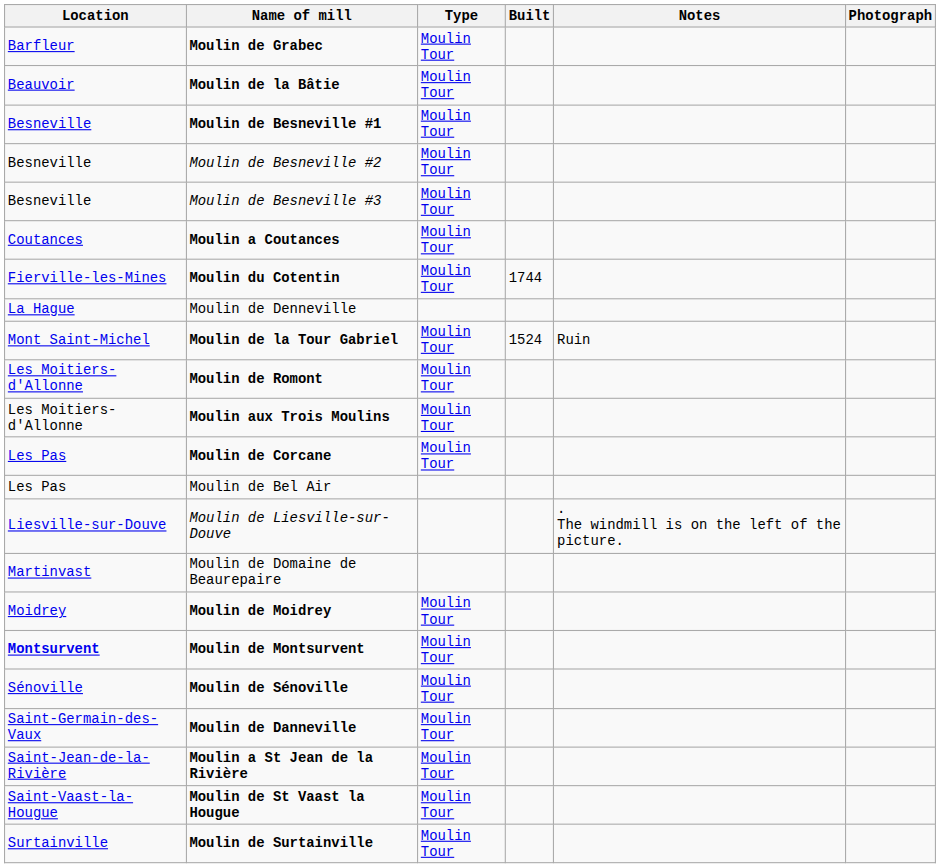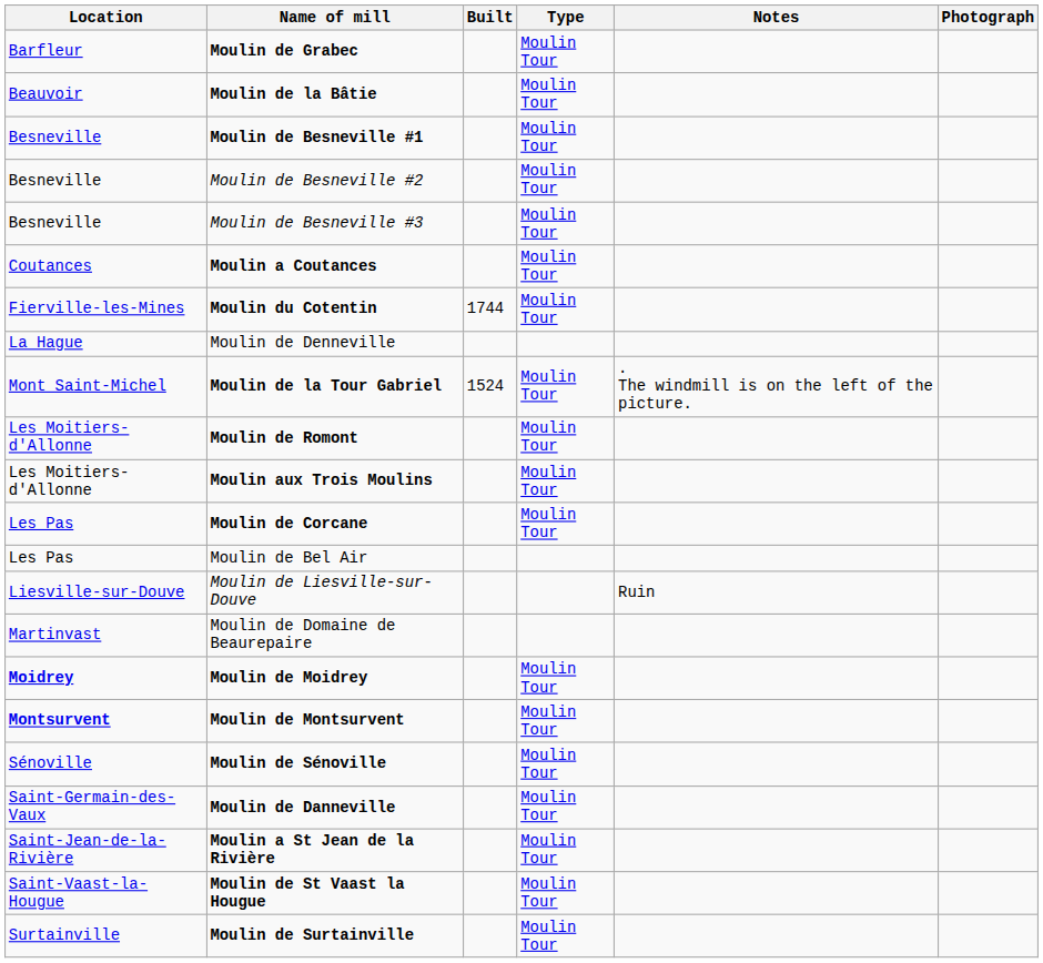 <table class="wikitable">
 <tr>
 <th>Location</th>
 <th>Name of mill</th>
+<th>Built</th>
 <th>Type</th>
-<th>Built</th>
 <th>Notes</th>
 <th>Photograph</th>
 </tr>
 <tr>
 <td><a href='#'>Barfleur</a></td>
 <td><strong>Moulin de Grabec</strong></td>
+<td></td>
 <td><a href='#'>Moulin Tour</a></td>
-<td></td>
 <td> </td>
 <td></td>
 </tr>
 <tr>
 <td><a href='#'>Beauvoir</a></td>
 <td><strong>Moulin de la Bâtie</strong></td>
+<td></td>
 <td><a href='#'>Moulin Tour</a></td>
-<td></td>
 <td> </td>
 <td></td>
 </tr>
 <tr>
 <td><a href='#'>Besneville</a></td>
 <td><strong>Moulin de Besneville #1</strong></td>
+<td></td>
 <td><a href='#'>Moulin Tour</a></td>
-<td></td>
 <td> </td>
 <td></td>
 </tr>
 <tr>
 <td>Besneville</td>
 <td><em>Moulin de Besneville #2</em></td>
+<td></td>
 <td><a href='#'>Moulin Tour</a></td>
-<td></td>
 <td> </td>
 <td></td>
 </tr>
 <tr>
 <td>Besneville</td>
 <td><em>Moulin de Besneville #3</em></td>
+<td></td>
 <td><a href='#'>Moulin Tour</a></td>
-<td></td>
 <td> </td>
 <td></td>
 </tr>
 <tr>
 <td><a href='#'>Coutances</a></td>
 <td><strong>Moulin a Coutances</strong></td>
+<td></td>
 <td><a href='#'>Moulin Tour</a></td>
-<td></td>
 <td> </td>
 <td></td>
 </tr>
 <tr>
 <td><a href='#'>Fierville-les-Mines</a></td>
 <td><strong>Moulin du Cotentin</strong></td>
+<td>1744</td>
 <td><a href='#'>Moulin Tour</a></td>
-<td>1744</td>
 <td> </td>
 <td></td>
 </tr>
 <tr>
 <td><a href='#'>La Hague</a></td>
 <td>Moulin de Denneville</td>
 <td></td>
 <td></td>
 <td></td>
 <td></td>
 </tr>
 <tr>
 <td><a href='#'>Mont Saint-Michel</a></td>
 <td><strong>Moulin de la Tour Gabriel</strong></td>
+<td>1524</td>
 <td><a href='#'>Moulin Tour</a></td>
-<td>1524</td>
-<td>Ruin</td>
+<td> .<br>The windmill is on the left of the picture.</td>
 <td></td>
 </tr>
 <tr>
 <td><a href='#'>Les Moitiers-d'Allonne</a></td>
 <td><strong>Moulin de Romont</strong></td>
+<td></td>
 <td><a href='#'>Moulin Tour</a></td>
-<td></td>
 <td> </td>
 <td></td>
 </tr>
 <tr>
 <td>Les Moitiers-d'Allonne</td>
 <td><strong>Moulin aux Trois Moulins</strong></td>
+<td></td>
 <td><a href='#'>Moulin Tour</a></td>
-<td></td>
 <td> </td>
 <td></td>
 </tr>
 <tr>
 <td><a href='#'>Les Pas</a></td>
 <td><strong>Moulin de Corcane</strong></td>
+<td></td>
 <td><a href='#'>Moulin Tour</a></td>
-<td></td>
 <td> </td>
 <td></td>
 </tr>
 <tr>
 <td>Les Pas</td>
 <td>Moulin de Bel Air</td>
 <td></td>
 <td></td>
 <td> </td>
 <td></td>
 </tr>
 <tr>
 <td><a href='#'>Liesville-sur-Douve</a></td>
 <td><em>Moulin de Liesville-sur-Douve</em></td>
 <td></td>
 <td></td>
-<td> .<br>The windmill is on the left of the picture.</td>
+<td>Ruin</td>
 <td></td>
 </tr>
 <tr>
 <td><a href='#'>Martinvast</a></td>
 <td>Moulin de Domaine de Beaurepaire</td>
 <td></td>
 <td></td>
 <td></td>
 <td></td>
 </tr>
 <tr>
-<td><a href='#'>Moidrey</a></td>
+<td><strong><a href='#'>Moidrey</a></strong></td>
 <td><strong>Moulin de Moidrey</strong></td>
+<td></td>
 <td><a href='#'>Moulin Tour</a></td>
-<td></td>
 <td> </td>
 <td></td>
 </tr>
 <tr>
 <td><strong><a href='#'>Montsurvent</a></strong></td>
 <td><strong>Moulin de Montsurvent</strong></td>
+<td></td>
 <td><a href='#'>Moulin Tour</a></td>
-<td></td>
 <td> </td>
 <td></td>
 </tr>
 <tr>
 <td><a href='#'>Sénoville</a></td>
 <td><strong>Moulin de Sénoville</strong></td>
+<td></td>
 <td><a href='#'>Moulin Tour</a></td>
-<td></td>
 <td> </td>
 <td></td>
 </tr>
 <tr>
 <td><a href='#'>Saint-Germain-des-Vaux</a></td>
 <td><strong>Moulin de Danneville</strong></td>
+<td></td>
 <td><a href='#'>Moulin Tour</a></td>
-<td></td>
 <td> </td>
 <td></td>
 </tr>
 <tr>
 <td><a href='#'>Saint-Jean-de-la-Rivière</a></td>
 <td><strong>Moulin a St Jean de la Rivière</strong></td>
+<td></td>
 <td><a href='#'>Moulin Tour</a></td>
-<td></td>
 <td> </td>
 <td></td>
 </tr>
 <tr>
 <td><a href='#'>Saint-Vaast-la-Hougue</a></td>
 <td><strong>Moulin de St Vaast la Hougue</strong></td>
+<td></td>
 <td><a href='#'>Moulin Tour</a></td>
-<td></td>
 <td> </td>
 <td></td>
 </tr>
 <tr>
 <td><a href='#'>Surtainville</a></td>
 <td><strong>Moulin de Surtainville</strong></td>
+<td></td>
 <td><a href='#'>Moulin Tour</a></td>
-<td></td>
 <td> </td>
 <td></td>
 </tr>
 </table>
